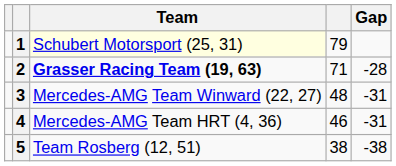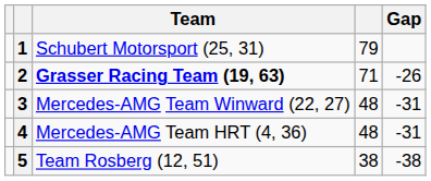 <table class="wikitable" style="font-size: 90%;">
 <tr>
 <th></th>
 <th></th>
 <th>Team</th>
 <th></th>
 <th>Gap</th>
 </tr>
 <tr>
 <td align="left"></td>
 <th>1</th>
-<td style="background: lightyellow;"> <a href='#'>Schubert Motorsport</a> (25, 31)</td>
+<td> <a href='#'>Schubert Motorsport</a> (25, 31)</td>
 <td align="right">79</td>
 <td align="right"></td>
 </tr>
 <tr>
 <td align="left"></td>
 <th>2</th>
 <td><strong> <a href='#'>Grasser Racing Team</a> (19, 63)</strong></td>
 <td align="right">71</td>
-<td align="right">-28</td>
+<td align="right">-26</td>
 </tr>
 <tr>
 <td align="left"></td>
 <th>3</th>
 <td> <a href='#'>Mercedes-AMG</a> <a href='#'>Team Winward</a> (22, 27)</td>
 <td align="right">48</td>
 <td align="right">-31</td>
 </tr>
 <tr>
 <td align="left"></td>
 <th>4</th>
 <td> <a href='#'>Mercedes-AMG</a> Team HRT (4, 36)</td>
-<td align="right">46</td>
+<td align="right">48</td>
 <td align="right">-31</td>
 </tr>
 <tr>
 <td align="left"></td>
 <th>5</th>
 <td> <a href='#'>Team Rosberg</a> (12, 51)</td>
 <td align="right">38</td>
 <td align="right">-38</td>
 </tr>
 </table>
